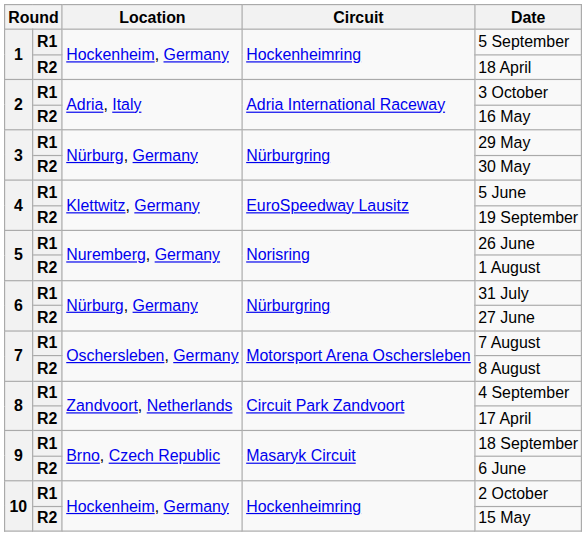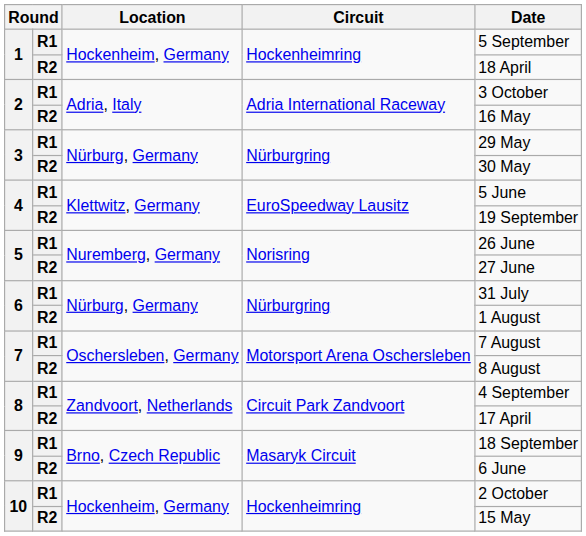 <table class="wikitable" style="font-size: 85%;">
 <tr>
 <th colspan=2>Round</th>
 <th>Location</th>
 <th>Circuit</th>
 <th>Date</th>
 </tr>
 <tr>
 <th rowspan=2>1</th>
 <th>R1</th>
 <td rowspan=2> <a href='#'>Hockenheim</a>, <a href='#'>Germany</a></td>
 <td rowspan=2><a href='#'>Hockenheimring</a></td>
 <td>5 September</td>
 </tr>
 <tr>
 <th>R2</th>
 <td>18 April</td>
 </tr>
 <tr>
 <th rowspan=2>2</th>
 <th>R1</th>
 <td rowspan=2> <a href='#'>Adria</a>, <a href='#'>Italy</a></td>
 <td rowspan=2><a href='#'>Adria International Raceway</a></td>
 <td>3 October</td>
 </tr>
 <tr>
 <th>R2</th>
 <td>16 May</td>
 </tr>
 <tr>
 <th rowspan=2>3</th>
 <th>R1</th>
 <td rowspan=2> <a href='#'>Nürburg</a>, <a href='#'>Germany</a></td>
 <td rowspan=2><a href='#'>Nürburgring</a></td>
 <td>29 May</td>
 </tr>
 <tr>
 <th>R2</th>
 <td>30 May</td>
 </tr>
 <tr>
 <th rowspan=2>4</th>
 <th>R1</th>
 <td rowspan=2> <a href='#'>Klettwitz</a>, <a href='#'>Germany</a></td>
 <td rowspan=2><a href='#'>EuroSpeedway Lausitz</a></td>
 <td>5 June</td>
 </tr>
 <tr>
 <th>R2</th>
 <td>19 September</td>
 </tr>
 <tr>
 <th rowspan=2>5</th>
 <th>R1</th>
 <td rowspan=2> <a href='#'>Nuremberg</a>, <a href='#'>Germany</a></td>
 <td rowspan=2><a href='#'>Norisring</a></td>
 <td>26 June</td>
 </tr>
 <tr>
 <th>R2</th>
-<td>1 August</td>
+<td>27 June</td>
 </tr>
 <tr>
 <th rowspan=2>6</th>
 <th>R1</th>
 <td rowspan=2> <a href='#'>Nürburg</a>, <a href='#'>Germany</a></td>
 <td rowspan=2><a href='#'>Nürburgring</a></td>
 <td>31 July</td>
 </tr>
 <tr>
 <th>R2</th>
-<td>27 June</td>
+<td>1 August</td>
 </tr>
 <tr>
 <th rowspan=2>7</th>
 <th>R1</th>
 <td rowspan=2> <a href='#'>Oschersleben</a>, <a href='#'>Germany</a></td>
 <td rowspan=2><a href='#'>Motorsport Arena Oschersleben</a></td>
 <td>7 August</td>
 </tr>
 <tr>
 <th>R2</th>
 <td>8 August</td>
 </tr>
 <tr>
 <th rowspan=2>8</th>
 <th>R1</th>
 <td rowspan=2> <a href='#'>Zandvoort</a>, <a href='#'>Netherlands</a></td>
 <td rowspan=2><a href='#'>Circuit Park Zandvoort</a></td>
 <td>4 September</td>
 </tr>
 <tr>
 <th>R2</th>
 <td>17 April</td>
 </tr>
 <tr>
 <th rowspan=2>9</th>
 <th>R1</th>
 <td rowspan=2> <a href='#'>Brno</a>, <a href='#'>Czech Republic</a></td>
 <td rowspan=2><a href='#'>Masaryk Circuit</a></td>
 <td>18 September</td>
 </tr>
 <tr>
 <th>R2</th>
 <td>6 June</td>
 </tr>
 <tr>
 <th rowspan=2>10</th>
 <th>R1</th>
 <td rowspan=2> <a href='#'>Hockenheim</a>, <a href='#'>Germany</a></td>
 <td rowspan=2><a href='#'>Hockenheimring</a></td>
 <td>2 October</td>
 </tr>
 <tr>
 <th>R2</th>
 <td>15 May</td>
 </tr>
 </table>
